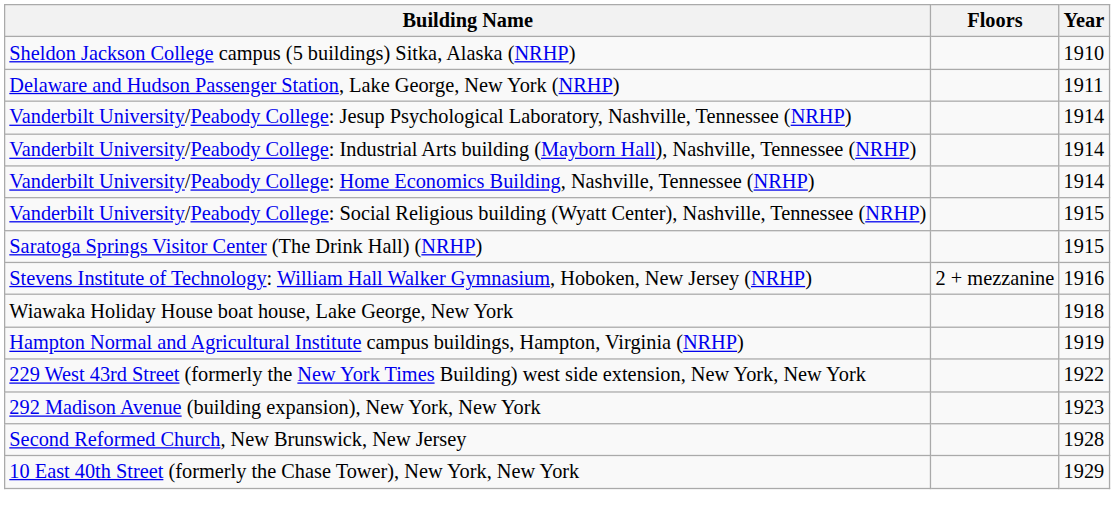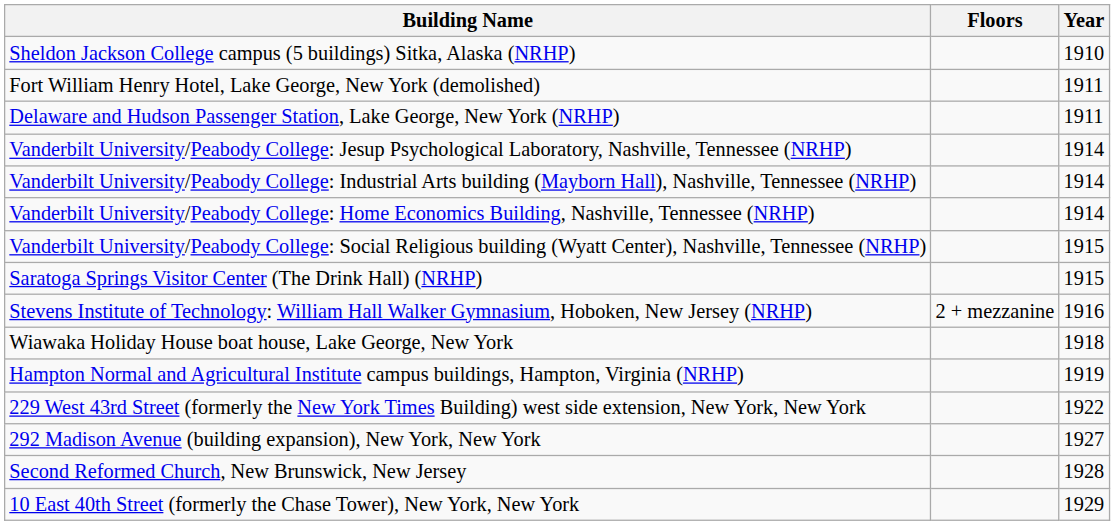 <table class="wikitable sortable">
 <tr>
 <th>Building Name</th>
 <th>Floors</th>
 <th>Year</th>
 </tr>
 <tr>
 <td><a href='#'>Sheldon Jackson College</a> campus (5 buildings) Sitka, Alaska (<a href='#'>NRHP</a>)</td>
 <td></td>
 <td>1910</td>
+</tr>
+<tr>
+<td>Fort William Henry Hotel, Lake George, New York (demolished)</td>
+<td></td>
+<td>1911</td>
 </tr>
 <tr>
 <td><a href='#'>Delaware and Hudson Passenger Station</a>, Lake George, New York (<a href='#'>NRHP</a>)</td>
 <td></td>
 <td>1911</td>
 </tr>
 <tr>
 <td><a href='#'>Vanderbilt University</a>/<a href='#'>Peabody College</a>: Jesup Psychological Laboratory, Nashville, Tennessee (<a href='#'>NRHP</a>)</td>
 <td></td>
 <td>1914</td>
 </tr>
 <tr>
 <td><a href='#'>Vanderbilt University</a>/<a href='#'>Peabody College</a>: Industrial Arts building (<a href='#'>Mayborn Hall</a>), Nashville, Tennessee (<a href='#'>NRHP</a>)</td>
 <td></td>
 <td>1914</td>
 </tr>
 <tr>
 <td><a href='#'>Vanderbilt University</a>/<a href='#'>Peabody College</a>: <a href='#'>Home Economics Building</a>, Nashville, Tennessee (<a href='#'>NRHP</a>)</td>
 <td></td>
 <td>1914</td>
 </tr>
 <tr>
 <td><a href='#'>Vanderbilt University</a>/<a href='#'>Peabody College</a>: Social Religious building (Wyatt Center), Nashville, Tennessee (<a href='#'>NRHP</a>)</td>
 <td></td>
 <td>1915</td>
 </tr>
 <tr>
 <td><a href='#'>Saratoga Springs Visitor Center</a> (The Drink Hall)  (<a href='#'>NRHP</a>)</td>
 <td></td>
 <td>1915</td>
 </tr>
 <tr>
 <td><a href='#'>Stevens Institute of Technology</a>: <a href='#'>William Hall Walker Gymnasium</a>, Hoboken, New Jersey (<a href='#'>NRHP</a>)</td>
 <td>2 + mezzanine</td>
 <td>1916</td>
 </tr>
 <tr>
 <td>Wiawaka Holiday House boat house, Lake George, New York </td>
 <td></td>
 <td>1918</td>
 </tr>
 <tr>
 <td><a href='#'>Hampton Normal and Agricultural Institute</a> campus buildings, Hampton, Virginia (<a href='#'>NRHP</a>)</td>
 <td></td>
 <td>1919</td>
 </tr>
 <tr>
 <td><a href='#'>229 West 43rd Street</a> (formerly the <a href='#'>New York Times</a> Building) west side extension, New York, New York</td>
 <td></td>
 <td>1922</td>
 </tr>
 <tr>
 <td><a href='#'>292 Madison Avenue</a> (building expansion), New York, New York</td>
 <td></td>
-<td>1923</td>
+<td>1927</td>
 </tr>
 <tr>
 <td><a href='#'>Second Reformed Church</a>, New Brunswick, New Jersey</td>
 <td></td>
 <td>1928</td>
 </tr>
 <tr>
 <td><a href='#'>10 East 40th Street</a> (formerly the Chase Tower), New York, New York</td>
 <td></td>
 <td>1929</td>
 </tr>
 </table>
